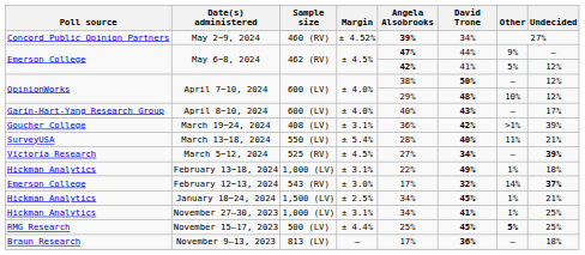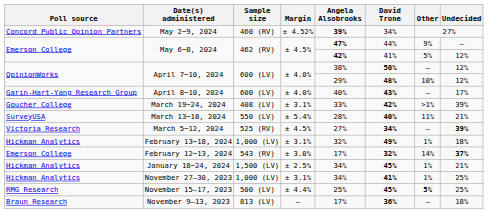 <table class="wikitable" style="font-size:90%;text-align:center;">
 <tr valign=bottom>
 <th>Poll source</th>
 <th>Date(s)<br>administered</th>
 <th>Sample<br>size</th>
 <th>Margin<br></th>
 <th style="width:75px;">Angela<br>Alsobrooks</th>
 <th style="width:75px;">David<br>Trone</th>
 <th>Other</th>
 <th>Undecided</th>
 </tr>
 <tr>
 <td style="text-align:left;"><a href='#'>Concord Public Opinion Partners</a></td>
 <td>May 2−9, 2024</td>
 <td>460 (RV)</td>
 <td>± 4.52%</td>
 <td><strong>39%</strong></td>
 <td>34%</td>
 <td colspan=2>27%</td>
 </tr>
 <tr>
 <td rowspan=2 style="text-align:left;"><a href='#'>Emerson College</a></td>
 <td rowspan=2>May 6−8, 2024</td>
 <td rowspan=2>462 (RV)</td>
 <td rowspan=2>± 4.5%</td>
 <td><strong>47%</strong></td>
 <td>44%</td>
 <td>9%</td>
 <td>–</td>
 </tr>
 <tr>
 <td><strong>42%</strong></td>
 <td>41%</td>
 <td>5%</td>
 <td>12%</td>
 </tr>
 <tr>
 <td style="text-align:left;" rowspan=2><a href='#'>OpinionWorks</a></td>
 <td rowspan=2>April 7−10, 2024</td>
 <td rowspan=2>600 (LV)</td>
 <td rowspan=2>± 4.0%</td>
 <td>38%</td>
 <td><strong>50%</strong></td>
 <td>–</td>
 <td>12%</td>
 </tr>
 <tr>
 <td>29%</td>
 <td><strong>48%</strong></td>
 <td>10%</td>
 <td>12%</td>
 </tr>
 <tr>
 <td style="text-align:left;"><a href='#'>Garin-Hart-Yang Research Group</a></td>
 <td>April 8−10, 2024</td>
 <td>600 (LV)</td>
 <td>± 4.0%</td>
 <td>40%</td>
 <td><strong>43%</strong></td>
 <td>–</td>
 <td>17%</td>
 </tr>
 <tr>
 <td style="text-align:left;"><a href='#'>Goucher College</a></td>
 <td>March 19−24, 2024</td>
 <td>408 (LV)</td>
 <td>± 3.1%</td>
-<td>36%</td>
+<td>33%</td>
 <td><strong>42%</strong></td>
 <td>>1%</td>
 <td>39%</td>
 </tr>
 <tr>
 <td style="text-align:left;"><a href='#'>SurveyUSA</a></td>
 <td>March 13−18, 2024</td>
 <td>550 (LV)</td>
 <td>± 5.4%</td>
 <td>28%</td>
 <td><strong>40%</strong></td>
 <td>11%</td>
 <td>21%</td>
 </tr>
 <tr>
 <td style="text-align:left;"><a href='#'>Victoria Research</a></td>
 <td>March 5−12, 2024</td>
 <td>525 (RV)</td>
 <td>± 4.5%</td>
 <td>27%</td>
 <td><strong>34%</strong></td>
 <td>–</td>
 <td><strong>39%</strong></td>
 </tr>
 <tr>
 <td style="text-align:left;"><a href='#'>Hickman Analytics</a></td>
 <td>February 13−18, 2024</td>
 <td>1,000 (LV)</td>
 <td>± 3.1%</td>
-<td>22%</td>
+<td>32%</td>
 <td><strong>49%</strong></td>
 <td>1%</td>
 <td>18%</td>
 </tr>
 <tr>
 <td style="text-align:left;"><a href='#'>Emerson College</a></td>
 <td>February 12−13, 2024</td>
 <td>543 (RV)</td>
 <td>± 3.0%</td>
 <td>17%</td>
 <td><strong>32%</strong></td>
 <td>14%</td>
 <td><strong>37%</strong></td>
 </tr>
 <tr>
 <td style="text-align:left;"><a href='#'>Hickman Analytics</a></td>
 <td>January 18−24, 2024</td>
 <td>1,500 (LV)</td>
 <td>± 2.5%</td>
 <td>34%</td>
 <td><strong>45%</strong></td>
 <td>1%</td>
 <td>21%</td>
 </tr>
 <tr>
 <td style="text-align:left;"><a href='#'>Hickman Analytics</a></td>
 <td>November 27–30, 2023</td>
 <td>1,000 (LV)</td>
 <td>± 3.1%</td>
 <td>34%</td>
 <td><strong>41%</strong></td>
 <td>1%</td>
 <td>25%</td>
 </tr>
 <tr>
 <td style="text-align:left;"><a href='#'>RMG Research</a></td>
 <td>November 15–17, 2023</td>
 <td>500 (LV)</td>
 <td>± 4.4%</td>
 <td>25%</td>
 <td><strong>45%</strong></td>
 <td><strong>5%</strong></td>
 <td>25%</td>
 </tr>
 <tr>
 <td style="text-align:left;"><a href='#'>Braun Research</a></td>
 <td>November 9–13, 2023</td>
 <td>813 (LV)</td>
 <td>–</td>
 <td>17%</td>
 <td><strong>36%</strong></td>
 <td>–</td>
 <td>18%</td>
 </tr>
 </table>
